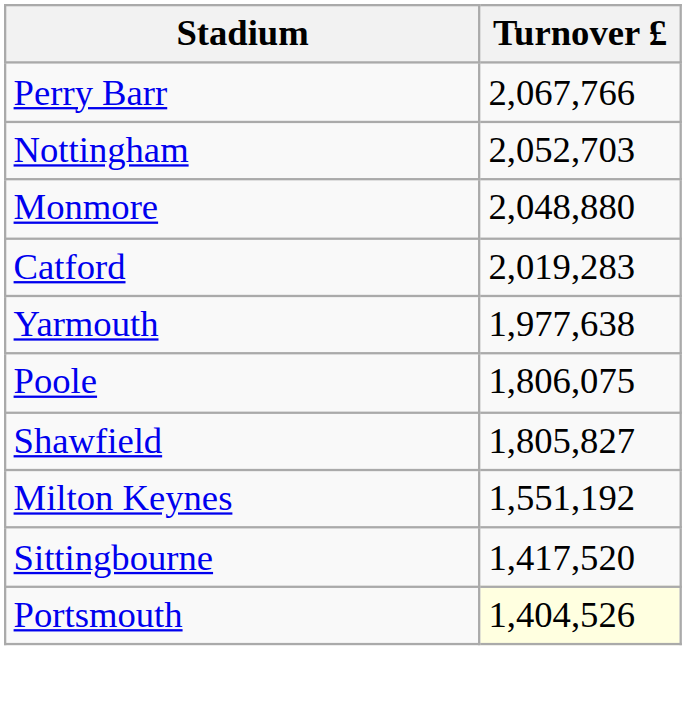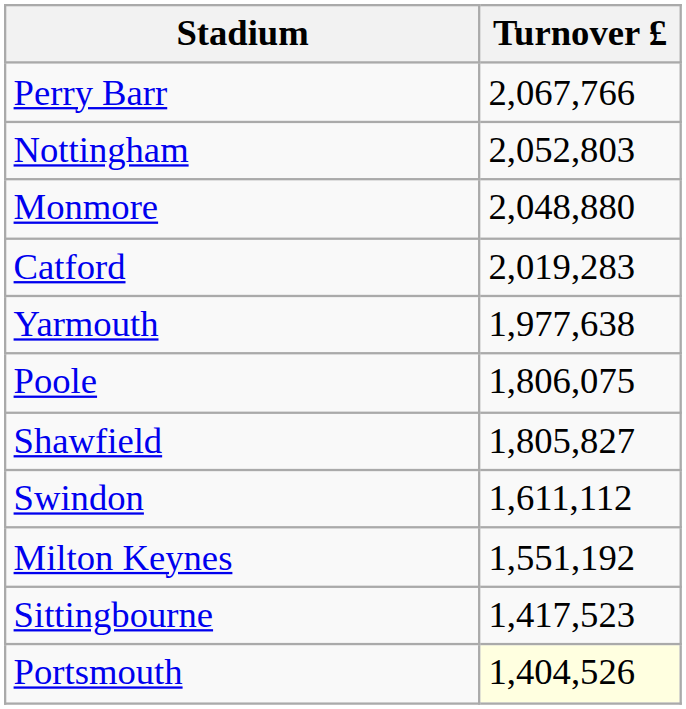 <table class="wikitable">
 <tr>
 <th width=200>Stadium</th>
 <th width=80>Turnover £</th>
 </tr>
 <tr>
 <td><a href='#'>Perry Barr</a></td>
 <td>2,067,766</td>
 </tr>
 <tr>
 <td><a href='#'>Nottingham</a></td>
-<td>2,052,703</td>
+<td>2,052,803</td>
 </tr>
 <tr>
 <td><a href='#'>Monmore</a></td>
 <td>2,048,880</td>
 </tr>
 <tr>
 <td><a href='#'>Catford</a></td>
 <td>2,019,283</td>
 </tr>
 <tr>
 <td><a href='#'>Yarmouth</a></td>
 <td>1,977,638</td>
 </tr>
 <tr>
 <td><a href='#'>Poole</a></td>
 <td>1,806,075</td>
 </tr>
 <tr>
 <td><a href='#'>Shawfield</a></td>
 <td>1,805,827</td>
 </tr>
 <tr>
+<td><a href='#'>Swindon</a></td>
+<td>1,611,112</td>
+</tr>
+<tr>
 <td><a href='#'>Milton Keynes</a></td>
 <td>1,551,192</td>
 </tr>
 <tr>
 <td><a href='#'>Sittingbourne</a></td>
-<td>1,417,520</td>
+<td>1,417,523</td>
 </tr>
 <tr>
 <td><a href='#'>Portsmouth</a></td>
 <td style="background: lightyellow;">1,404,526</td>
 </tr>
 </table>
